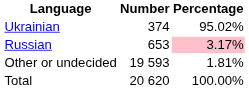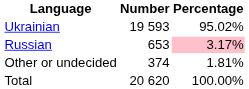 <table class="standard">
 <tr>
 <th>Language</th>
 <th>Number</th>
 <th>Percentage</th>
 </tr>
 <tr>
 <td><a href='#'>Ukrainian</a></td>
-<td align="right">374</td>
+<td align="right">19 593</td>
 <td align="right">95.02%</td>
 </tr>
 <tr>
 <td><a href='#'>Russian</a></td>
 <td align="right">653</td>
 <td align="right" style="background: pink;">3.17%</td>
 </tr>
 <tr>
 <td>Other or undecided</td>
-<td align="right">19 593</td>
+<td align="right">374</td>
 <td align="right">1.81%</td>
 </tr>
 <tr>
 <td>Total</td>
 <td align="right">20 620</td>
 <td align="right">100.00%</td>
 </tr>
 </table>
